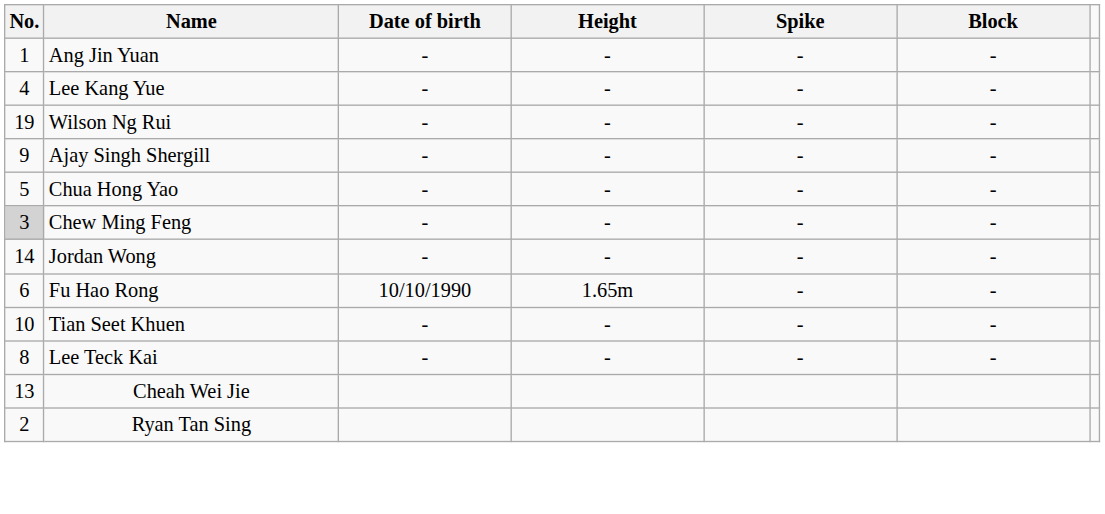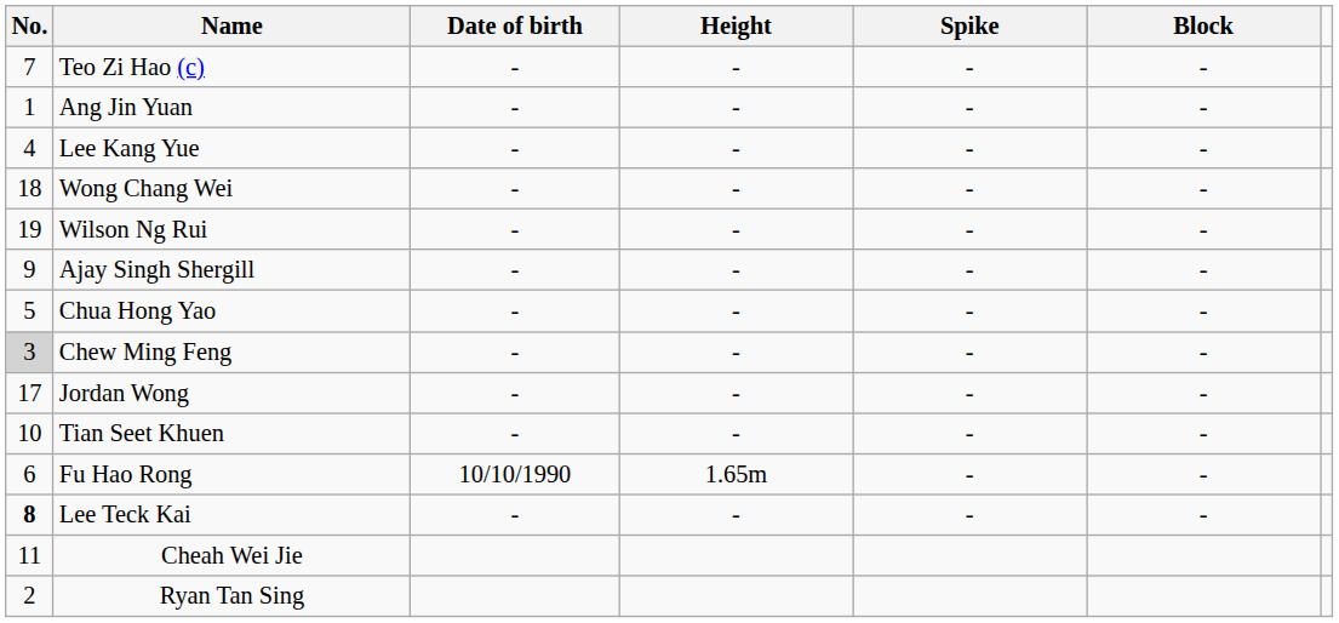 <table class="wikitable sortable" style="font-size:95%; text-align:center;">
 <tr>
 <th>No.</th>
 <th style="width:14em">Name</th>
 <th style="width:8em">Date of birth</th>
 <th style="width:9em">Height</th>
 <th style="width:9em">Spike</th>
 <th style="width:9em">Block</th>
+</tr>
+<tr>
+<td>7</td>
+<td align="left">Teo Zi Hao <a href='#'>(c)</a></td>
+<td>-</td>
+<td>-</td>
+<td>-</td>
+<td>-</td>
+<td align="left"></td>
 </tr>
 <tr>
 <td>1</td>
 <td align="left">Ang Jin Yuan</td>
 <td>-</td>
 <td>-</td>
 <td>-</td>
 <td>-</td>
 <td align="left"></td>
 </tr>
 <tr>
 <td>4</td>
 <td align=left>Lee Kang Yue</td>
+<td>-</td>
+<td>-</td>
+<td>-</td>
+<td>-</td>
+<td align="left"></td>
+</tr>
+<tr>
+<td>18</td>
+<td align="left">Wong Chang Wei</td>
 <td>-</td>
 <td>-</td>
 <td>-</td>
 <td>-</td>
 <td align="left"></td>
 </tr>
 <tr>
 <td>19</td>
 <td align="left">Wilson Ng Rui</td>
 <td>-</td>
 <td>-</td>
 <td>-</td>
 <td>-</td>
 <td align="left"></td>
 </tr>
 <tr>
 <td>9</td>
 <td align=left>Ajay Singh Shergill</td>
 <td>-</td>
 <td>-</td>
 <td>-</td>
 <td>-</td>
 <td align="left"></td>
 </tr>
 <tr>
 <td>5</td>
 <td align="left">Chua Hong Yao</td>
 <td>-</td>
 <td>-</td>
 <td>-</td>
 <td>-</td>
 <td align="left"></td>
 </tr>
 <tr>
 <td style="background: lightgrey;">3</td>
 <td align="left">Chew Ming Feng</td>
 <td>-</td>
 <td>-</td>
 <td>-</td>
 <td>-</td>
 <td align="left"></td>
 </tr>
 <tr>
-<td>14</td>
+<td>17</td>
 <td align="left">Jordan Wong</td>
+<td>-</td>
+<td>-</td>
+<td>-</td>
+<td>-</td>
+<td align="left"></td>
+</tr>
+<tr>
+<td>10</td>
+<td align="left">Tian Seet Khuen</td>
 <td>-</td>
 <td>-</td>
 <td>-</td>
 <td>-</td>
 <td align="left"></td>
 </tr>
 <tr>
 <td>6</td>
 <td align="left">Fu Hao Rong</td>
 <td>10/10/1990</td>
 <td>1.65m</td>
 <td>-</td>
 <td>-</td>
 <td align="left"></td>
 </tr>
 <tr>
-<td>10</td>
-<td align="left">Tian Seet Khuen</td>
-<td>-</td>
-<td>-</td>
-<td>-</td>
-<td>-</td>
-<td align="left"></td>
-</tr>
-<tr>
-<td>8</td>
+<td><strong>8</strong></td>
 <td align="left">Lee Teck Kai</td>
 <td>-</td>
 <td>-</td>
 <td>-</td>
 <td>-</td>
 <td align="left"></td>
 </tr>
 <tr>
-<td>13</td>
+<td>11</td>
 <td>Cheah Wei Jie</td>
 <td></td>
 <td></td>
 <td></td>
 <td></td>
 <td></td>
 </tr>
 <tr>
 <td>2</td>
 <td>Ryan Tan Sing</td>
 <td></td>
 <td></td>
 <td></td>
 <td></td>
 <td></td>
 </tr>
 </table>
